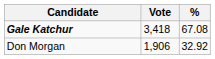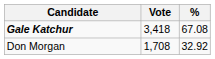 <table class="wikitable">
 <tr>
 <th bgcolor="#DDDDFF" width="200px">Candidate</th>
 <th bgcolor="#DDDDFF" width="50px">Vote</th>
 <th bgcolor="#DDDDFF" width="30px">%</th>
 </tr>
 <tr>
 <td><strong><em>Gale Katchur</em></strong></td>
 <td>3,418</td>
 <td>67.08</td>
 </tr>
 <tr>
 <td>Don Morgan</td>
-<td>1,906</td>
+<td>1,708</td>
 <td>32.92</td>
 </tr>
 </table>
